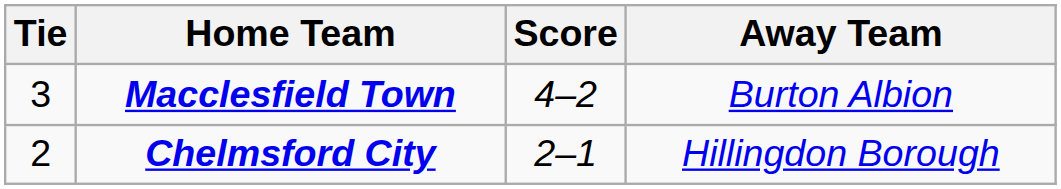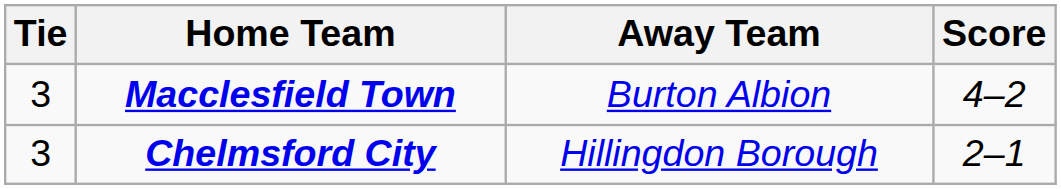 <table class="wikitable" style="text-align:center;">
 <tr>
 <th width=20>Tie</th>
 <th width=175>Home Team</th>
+<th width=175>Away Team</th>
 <th width=20>Score</th>
-<th width=175>Away Team</th>
 </tr>
 <tr>
 <td>3</td>
 <td><strong><em><a href='#'>Macclesfield Town</a></em></strong></td>
+<td><em><a href='#'>Burton Albion</a></em></td>
 <td><em>4–2</em></td>
-<td><em><a href='#'>Burton Albion</a></em></td>
 </tr>
 <tr>
-<td>2</td>
+<td>3</td>
 <td><strong><em><a href='#'>Chelmsford City</a></em></strong></td>
+<td><em><a href='#'>Hillingdon Borough</a></em></td>
 <td><em>2–1</em></td>
-<td><em><a href='#'>Hillingdon Borough</a></em></td>
 </tr>
 </table>
